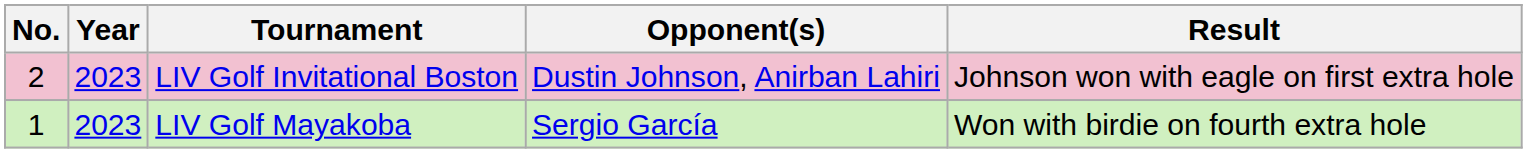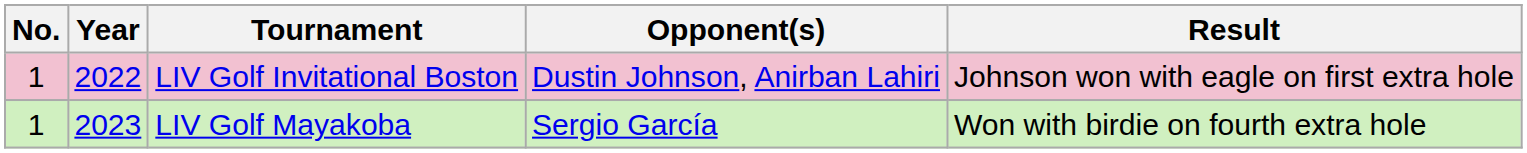 <table class="wikitable" style="font-size:95%;">
 <tr>
 <th>No.</th>
 <th>Year</th>
 <th>Tournament</th>
 <th>Opponent(s)</th>
 <th>Result</th>
 </tr>
 <tr style="background:#F2C1D1;">
-<td align=center>2</td>
-<td><a href='#'>2023</a></td>
+<td align=center>1</td>
+<td><a href='#'>2022</a></td>
 <td><a href='#'>LIV Golf Invitational Boston</a></td>
 <td> <a href='#'>Dustin Johnson</a>,  <a href='#'>Anirban Lahiri</a></td>
 <td>Johnson won with eagle on first extra hole</td>
 </tr>
 <tr style="background:#D0F0C0;">
 <td align=center>1</td>
 <td><a href='#'>2023</a></td>
 <td><a href='#'>LIV Golf Mayakoba</a></td>
 <td> <a href='#'>Sergio García</a></td>
 <td>Won with birdie on fourth extra hole</td>
 </tr>
 </table>
